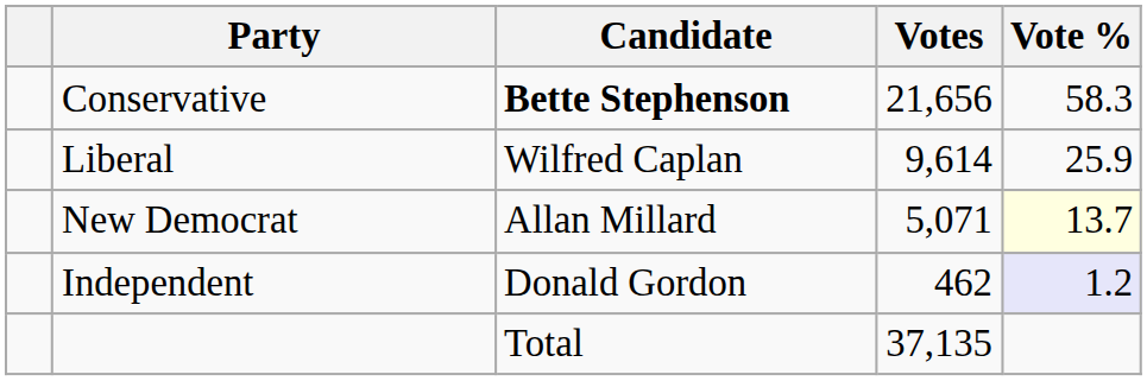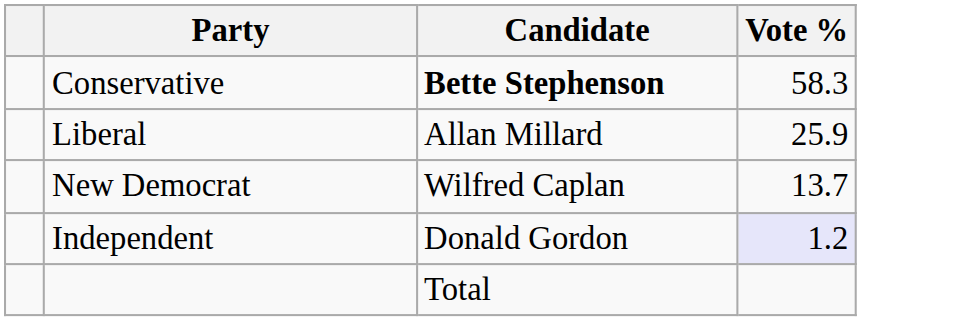 <table class="wikitable">
 <tr>
 <th></th>
 <th scope="col" width="175">Party</th>
 <th scope="col" width="150">Candidate</th>
-<th>Votes</th>
 <th>Vote %</th>
 </tr>
 <tr>
 <td>   </td>
 <td>Conservative</td>
 <td><strong>Bette Stephenson</strong></td>
-<td align=right>21,656</td>
 <td align=right>58.3</td>
 </tr>
 <tr>
 <td>   </td>
 <td>Liberal</td>
-<td>Wilfred Caplan</td>
-<td align=right>9,614</td>
+<td>Allan Millard</td>
 <td align=right>25.9</td>
 </tr>
 <tr>
 <td>   </td>
 <td>New Democrat</td>
-<td>Allan Millard</td>
-<td align=right>5,071</td>
-<td align=right style="background: lightyellow;">13.7</td>
+<td>Wilfred Caplan</td>
+<td align=right>13.7</td>
 </tr>
 <tr>
 <td>   </td>
 <td>Independent</td>
 <td>Donald Gordon</td>
-<td align=right>462</td>
 <td align=right style="background: lavender;">1.2<br></td>
 </tr>
 <tr |>
 <td></td>
 <td></td>
 <td>Total</td>
-<td align=right>37,135</td>
 <td></td>
 </tr>
 </table>
